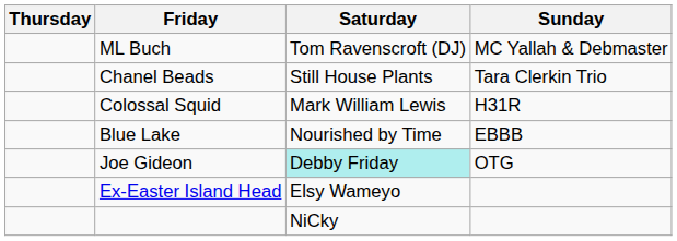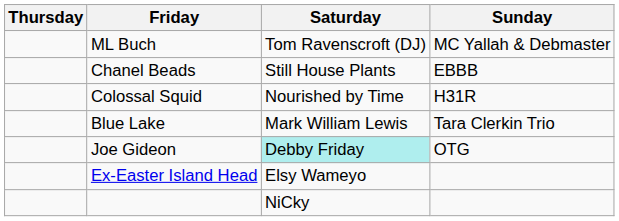 <table class="wikitable">
 <tr>
 <th>Thursday</th>
 <th>Friday</th>
 <th>Saturday</th>
 <th>Sunday</th>
 </tr>
 <tr>
 <td></td>
 <td>ML Buch</td>
 <td>Tom Ravenscroft (DJ)</td>
 <td>MC Yallah & Debmaster</td>
 </tr>
 <tr>
 <td></td>
 <td>Chanel Beads</td>
 <td>Still House Plants</td>
-<td>Tara Clerkin Trio</td>
+<td>EBBB</td>
 </tr>
 <tr>
 <td></td>
 <td>Colossal Squid</td>
-<td>Mark William Lewis</td>
+<td>Nourished by Time</td>
 <td>H31R</td>
 </tr>
 <tr>
 <td></td>
 <td>Blue Lake</td>
-<td>Nourished by Time</td>
-<td>EBBB</td>
+<td>Mark William Lewis</td>
+<td>Tara Clerkin Trio</td>
 </tr>
 <tr>
 <td></td>
 <td>Joe Gideon</td>
 <td style="background: paleturquoise;">Debby Friday</td>
 <td>OTG</td>
 </tr>
 <tr>
 <td></td>
 <td><a href='#'>Ex-Easter Island Head</a></td>
 <td>Elsy Wameyo</td>
 <td></td>
 </tr>
 <tr>
 <td></td>
 <td></td>
 <td>NiCky</td>
 <td></td>
 </tr>
 </table>
